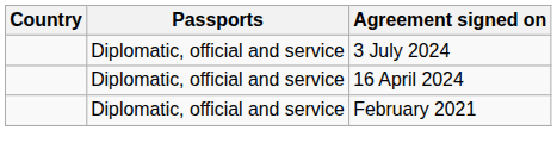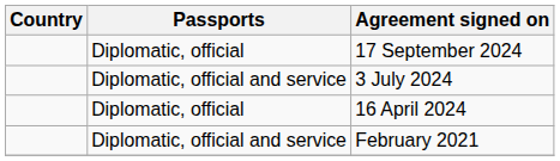 <table class="wikitable">
 <tr>
 <th>Country</th>
 <th>Passports</th>
 <th>Agreement signed on</th>
 </tr>
 <tr>
 <td></td>
+<td>Diplomatic, official</td>
+<td>17 September 2024</td>
+</tr>
+<tr>
+<td></td>
 <td>Diplomatic, official and service</td>
 <td>3 July 2024</td>
 </tr>
 <tr>
 <td></td>
-<td>Diplomatic, official and service</td>
+<td>Diplomatic, official</td>
 <td>16 April 2024</td>
 </tr>
 <tr>
 <td></td>
 <td>Diplomatic, official and service</td>
 <td>February 2021</td>
 </tr>
 <tr>
 </tr>
 </table>
